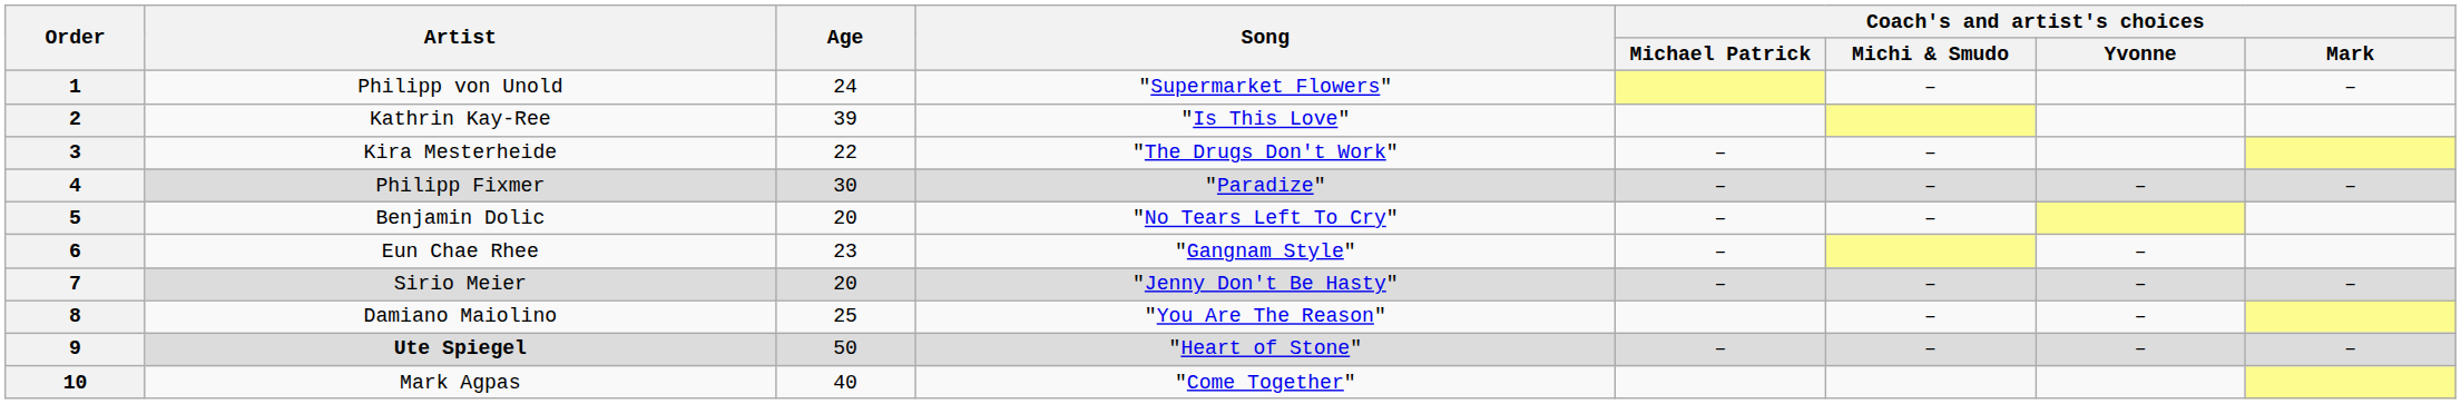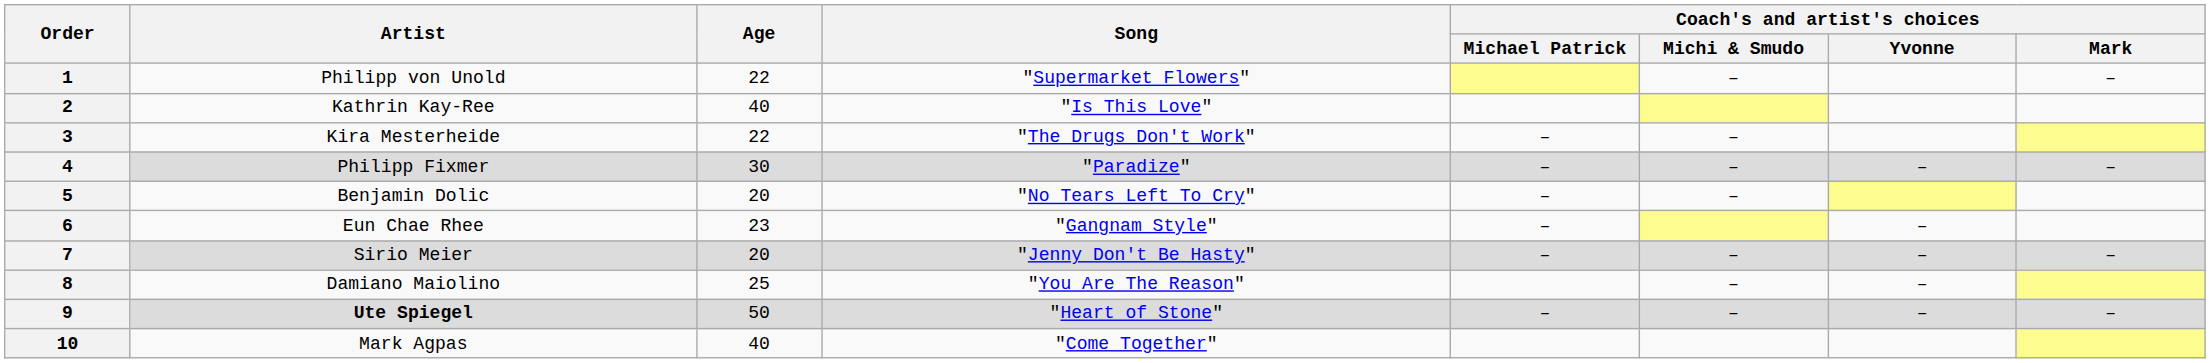 <table class="wikitable" style="text-align:center; width:100%;">
 <tr>
 <th scope="col" rowspan="2" style="width:04%;">Order</th>
 <th scope="col" rowspan="2" style="width:18%;">Artist</th>
 <th scope="col" rowspan="2" style="width:04%;">Age</th>
 <th scope="col" rowspan="2" style="width:20%;">Song</th>
 <th scope="col" colspan="4" style="width:24%;">Coach's and artist's choices</th>
 </tr>
 <tr>
 <th style="width:06%;">Michael Patrick</th>
 <th style="width:06%;">Michi & Smudo</th>
 <th style="width:06%;">Yvonne</th>
 <th style="width:06%;">Mark</th>
 </tr>
 <tr>
 <th>1</th>
 <td>Philipp von Unold</td>
-<td>24</td>
+<td>22</td>
 <td>"<a href='#'>Supermarket Flowers</a>"</td>
 <td style="background: #fdfc8f;"><strong></strong></td>
 <td>–</td>
 <td><strong></strong></td>
 <td>–</td>
 </tr>
 <tr>
 <th>2</th>
 <td>Kathrin Kay-Ree</td>
-<td>39</td>
+<td>40</td>
 <td>"<a href='#'>Is This Love</a>"</td>
 <td><strong></strong></td>
 <td style="background: #fdfc8f;"><strong></strong></td>
 <td><strong></strong></td>
 <td><strong></strong></td>
 </tr>
 <tr>
 <th>3</th>
 <td>Kira Mesterheide</td>
 <td>22</td>
 <td>"<a href='#'>The Drugs Don't Work</a>"</td>
 <td>–</td>
 <td>–</td>
 <td><strong></strong></td>
 <td style="background: #fdfc8f;"><strong></strong></td>
 </tr>
 <tr style="background: #dcdcdc;" |>
 <th>4</th>
 <td>Philipp Fixmer</td>
 <td>30</td>
 <td>"<a href='#'>Paradize</a>"</td>
 <td>–</td>
 <td>–</td>
 <td>–</td>
 <td>–</td>
 </tr>
 <tr>
 <th>5</th>
 <td>Benjamin Dolic</td>
 <td>20</td>
 <td>"<a href='#'>No Tears Left To Cry</a>"</td>
 <td>–</td>
 <td>–</td>
 <td style="background: #fdfc8f;"><strong></strong></td>
 <td><strong></strong></td>
 </tr>
 <tr>
 <th>6</th>
 <td>Eun Chae Rhee</td>
 <td>23</td>
 <td>"<a href='#'>Gangnam Style</a>"</td>
 <td>–</td>
 <td style="background: #fdfc8f;"><strong></strong></td>
 <td>–</td>
 <td><strong></strong></td>
 </tr>
 <tr style="background: #dcdcdc;" |>
 <th>7</th>
 <td>Sirio Meier</td>
 <td>20</td>
 <td>"<a href='#'>Jenny Don't Be Hasty</a>"</td>
 <td>–</td>
 <td>–</td>
 <td>–</td>
 <td>–</td>
 </tr>
 <tr>
 <th>8</th>
 <td>Damiano Maiolino</td>
 <td>25</td>
 <td>"<a href='#'>You Are The Reason</a>"</td>
 <td><strong></strong></td>
 <td>–</td>
 <td>–</td>
 <td style="background: #fdfc8f;"><strong></strong></td>
 </tr>
 <tr style="background: #dcdcdc;" |>
 <th>9</th>
 <td><strong>Ute Spiegel</strong></td>
 <td>50</td>
 <td>"<a href='#'>Heart of Stone</a>"</td>
 <td>–</td>
 <td>–</td>
 <td>–</td>
 <td>–</td>
 </tr>
 <tr>
 <th>10</th>
 <td>Mark Agpas</td>
 <td>40</td>
 <td>"<a href='#'>Come Together</a>"</td>
 <td><strong></strong></td>
 <td><strong></strong></td>
 <td><strong></strong></td>
 <td style="background: #fdfc8f;"><strong></strong></td>
 </tr>
 </table>
